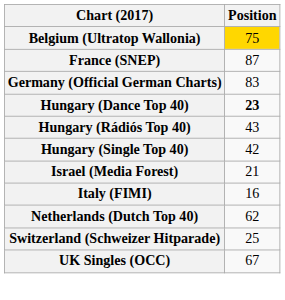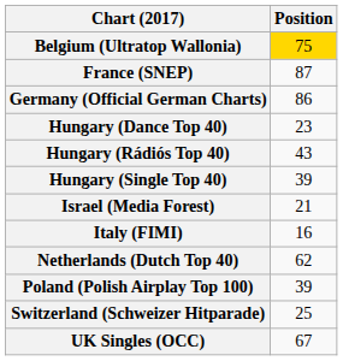 <table class="wikitable sortable plainrowheaders" style="text-align:center">
 <tr>
 <th scope="col">Chart (2017)</th>
 <th scope="col">Position</th>
 </tr>
 <tr>
 <th scope="row">Belgium (Ultratop Wallonia)</th>
 <td style="background: gold;">75</td>
 </tr>
 <tr>
 <th scope="row">France (SNEP)</th>
 <td>87</td>
 </tr>
 <tr>
 <th scope="row">Germany (Official German Charts)</th>
-<td>83</td>
+<td>86</td>
 </tr>
 <tr>
 <th scope="row">Hungary (Dance Top 40)</th>
-<td><strong>23</strong></td>
+<td>23</td>
 </tr>
 <tr>
 <th scope="row">Hungary (Rádiós Top 40)</th>
 <td>43</td>
 </tr>
 <tr>
 <th scope="row">Hungary (Single Top 40)</th>
-<td>42</td>
+<td>39</td>
 </tr>
 <tr>
 <th scope="row">Israel (Media Forest)</th>
 <td>21</td>
 </tr>
 <tr>
 <th scope="row">Italy (FIMI)</th>
 <td>16</td>
 </tr>
 <tr>
 <th scope="row">Netherlands (Dutch Top 40)</th>
 <td>62</td>
 </tr>
 <tr>
+<th scope="row">Poland (Polish Airplay Top 100)</th>
+<td>39</td>
+</tr>
+<tr>
 <th scope="row">Switzerland (Schweizer Hitparade)</th>
 <td>25</td>
 </tr>
 <tr>
 <th scope="row">UK Singles (OCC)</th>
 <td>67</td>
 </tr>
 </table>
